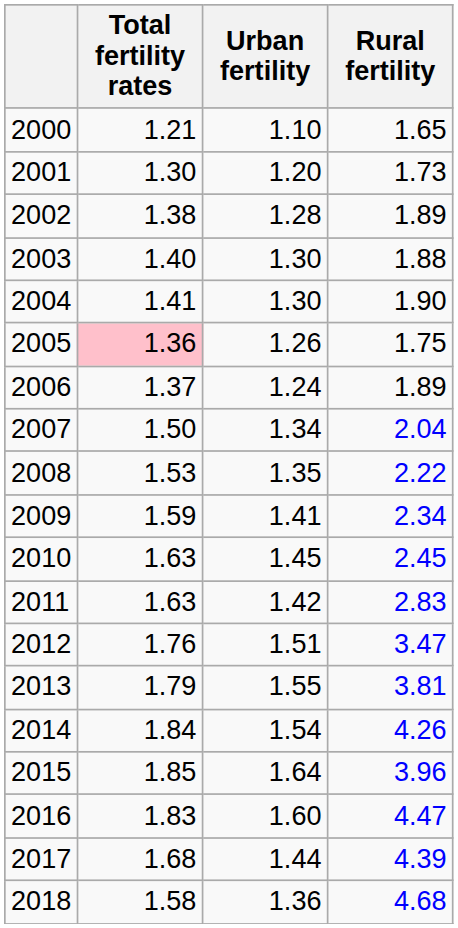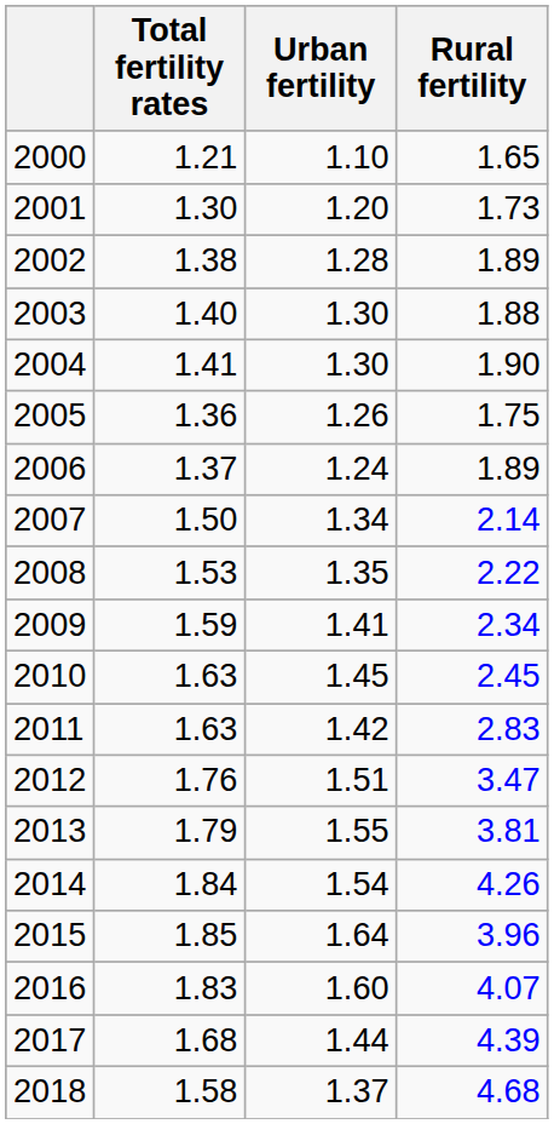 <table class="wikitable sortable mw-collapsible mw-collapsed">
 <tr>
 <th></th>
 <th style="width:50pt;">Total fertility rates</th>
 <th style="width:50pt;">Urban fertility</th>
 <th style="width:50pt;">Rural fertility</th>
 </tr>
 <tr>
 <td>2000</td>
 <td style="text-align:right;">1.21</td>
 <td style="text-align:right;">1.10</td>
 <td style="text-align:right;">1.65</td>
 </tr>
 <tr>
 <td>2001</td>
 <td style="text-align:right;">1.30</td>
 <td style="text-align:right;">1.20</td>
 <td style="text-align:right;">1.73</td>
 </tr>
 <tr>
 <td>2002</td>
 <td style="text-align:right;">1.38</td>
 <td style="text-align:right;">1.28</td>
 <td style="text-align:right;">1.89</td>
 </tr>
 <tr>
 <td>2003</td>
 <td style="text-align:right;">1.40</td>
 <td style="text-align:right;">1.30</td>
 <td style="text-align:right;">1.88</td>
 </tr>
 <tr>
 <td>2004</td>
 <td style="text-align:right;">1.41</td>
 <td style="text-align:right;">1.30</td>
 <td style="text-align:right;">1.90</td>
 </tr>
 <tr>
 <td>2005</td>
-<td style="background: pink; text-align:right;">1.36</td>
+<td style="text-align:right;">1.36</td>
 <td style="text-align:right;">1.26</td>
 <td style="text-align:right;">1.75</td>
 </tr>
 <tr>
 <td>2006</td>
 <td style="text-align:right;">1.37</td>
 <td style="text-align:right;">1.24</td>
 <td style="text-align:right;">1.89</td>
 </tr>
 <tr>
 <td>2007</td>
 <td style="text-align:right;">1.50</td>
 <td style="text-align:right;">1.34</td>
-<td style="text-align:right; color: blue">2.04</td>
+<td style="text-align:right; color: blue">2.14</td>
 </tr>
 <tr>
 <td>2008</td>
 <td style="text-align:right;">1.53</td>
 <td style="text-align:right;">1.35</td>
 <td style="text-align:right; color: blue">2.22</td>
 </tr>
 <tr>
 <td>2009</td>
 <td style="text-align:right;">1.59</td>
 <td style="text-align:right;">1.41</td>
 <td style="text-align:right; color: blue">2.34</td>
 </tr>
 <tr>
 <td>2010</td>
 <td style="text-align:right;">1.63</td>
 <td style="text-align:right;">1.45</td>
 <td style="text-align:right; color: blue">2.45</td>
 </tr>
 <tr>
 <td>2011</td>
 <td style="text-align:right;">1.63</td>
 <td style="text-align:right;">1.42</td>
 <td style="text-align:right; color: blue">2.83</td>
 </tr>
 <tr>
 <td>2012</td>
 <td style="text-align:right;">1.76</td>
 <td style="text-align:right;">1.51</td>
 <td style="text-align:right; color: blue">3.47</td>
 </tr>
 <tr>
 <td>2013</td>
 <td style="text-align:right;">1.79</td>
 <td style="text-align:right;">1.55</td>
 <td style="text-align:right; color: blue">3.81</td>
 </tr>
 <tr>
 <td>2014</td>
 <td style="text-align:right;">1.84</td>
 <td style="text-align:right;">1.54</td>
 <td style="text-align:right; color: blue">4.26</td>
 </tr>
 <tr>
 <td>2015</td>
 <td style="text-align:right;">1.85</td>
 <td style="text-align:right;">1.64</td>
 <td style="text-align:right; color: blue">3.96</td>
 </tr>
 <tr>
 <td>2016</td>
 <td style="text-align:right;">1.83</td>
 <td style="text-align:right;">1.60</td>
-<td style="text-align:right; color: blue">4.47</td>
+<td style="text-align:right; color: blue">4.07</td>
 </tr>
 <tr>
 <td>2017</td>
 <td style="text-align:right;">1.68</td>
 <td style="text-align:right;">1.44</td>
 <td style="text-align:right; color: blue">4.39</td>
 </tr>
 <tr>
 <td>2018</td>
 <td style="text-align:right;">1.58</td>
-<td style="text-align:right;">1.36</td>
+<td style="text-align:right;">1.37</td>
 <td style="text-align:right; color: blue">4.68</td>
 </tr>
 <tr>
 </tr>
 </table>
